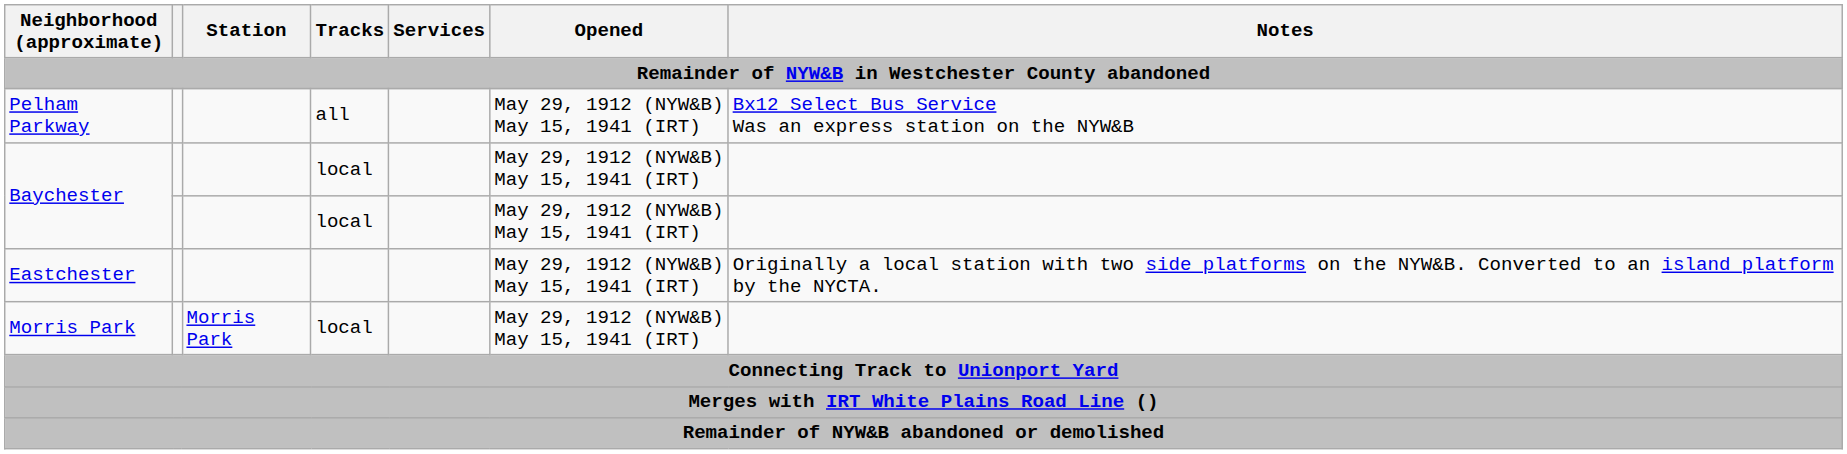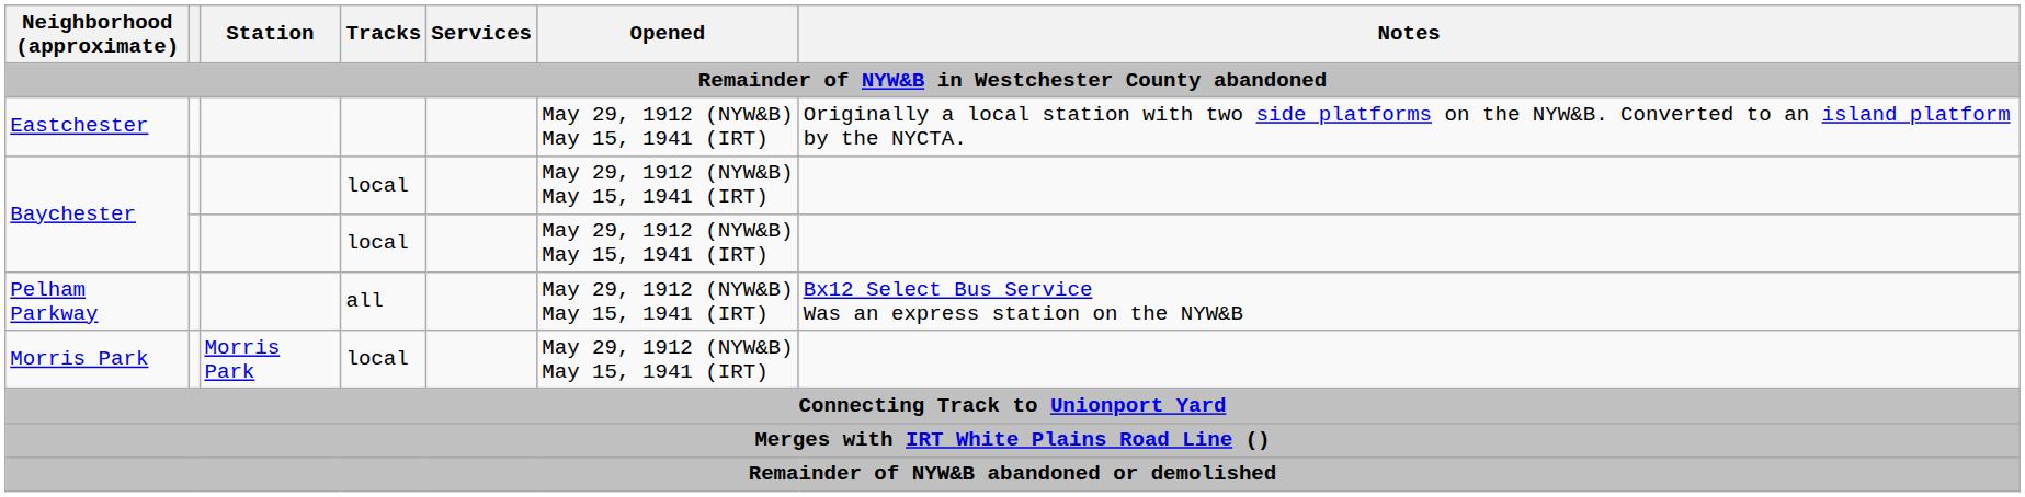 <table class="wikitable">
 <tr>
 <th>Neighborhood<br>(approximate)</th>
 <th></th>
 <th>Station</th>
 <th>Tracks</th>
 <th>Services</th>
 <th>Opened</th>
 <th>Notes</th>
 </tr>
 <tr>
 <th colspan=7 style="background-color: silver;">Remainder of <a href='#'>NYW&B</a> in Westchester County abandoned</th>
 </tr>
 <tr>
-<td rowspan=1><a href='#'>Pelham Parkway</a></td>
+<td rowspan=1><a href='#'>Eastchester</a></td>
+<td></td>
+<td nowrap></td>
 <td></td>
 <td></td>
-<td>all</td>
-<td></td>
 <td>May 29, 1912 (NYW&B)<br>May 15, 1941 (IRT)</td>
-<td><a href='#'>Bx12 Select Bus Service</a><br>Was an express station on the NYW&B</td>
+<td>Originally a local station with two <a href='#'>side platforms</a> on the NYW&B. Converted to an <a href='#'>island platform</a> by the NYCTA.</td>
 </tr>
 <tr>
 <td rowspan=2><a href='#'>Baychester</a></td>
 <td></td>
 <td></td>
 <td>local</td>
 <td></td>
 <td nowrap>May 29, 1912 (NYW&B)<br>May 15, 1941 (IRT)</td>
 <td></td>
 </tr>
 <tr>
 <td align=center></td>
 <td></td>
 <td>local</td>
 <td></td>
 <td>May 29, 1912 (NYW&B)<br>May 15, 1941 (IRT)</td>
 <td></td>
 </tr>
 <tr>
-<td rowspan=1><a href='#'>Eastchester</a></td>
-<td></td>
-<td nowrap></td>
+<td rowspan=1><a href='#'>Pelham Parkway</a></td>
 <td></td>
 <td></td>
+<td>all</td>
+<td></td>
 <td>May 29, 1912 (NYW&B)<br>May 15, 1941 (IRT)</td>
-<td>Originally a local station with two <a href='#'>side platforms</a> on the NYW&B. Converted to an <a href='#'>island platform</a> by the NYCTA.</td>
+<td><a href='#'>Bx12 Select Bus Service</a><br>Was an express station on the NYW&B</td>
 </tr>
 <tr>
 <td rowspan=1><a href='#'>Morris Park</a></td>
 <td></td>
 <td><a href='#'>Morris Park</a></td>
 <td>local</td>
 <td></td>
 <td>May 29, 1912 (NYW&B)<br>May 15, 1941 (IRT)</td>
 <td></td>
 </tr>
 <tr>
 <th colspan=7 style="background-color: silver;">Connecting Track to <a href='#'>Unionport Yard</a></th>
 </tr>
 <tr>
 <th colspan=7 style="background-color: silver;">Merges with <a href='#'>IRT White Plains Road Line</a> ()</th>
 </tr>
 <tr>
 <th colspan=7 style="background-color: silver;">Remainder of NYW&B abandoned or demolished</th>
 </tr>
 </table>
